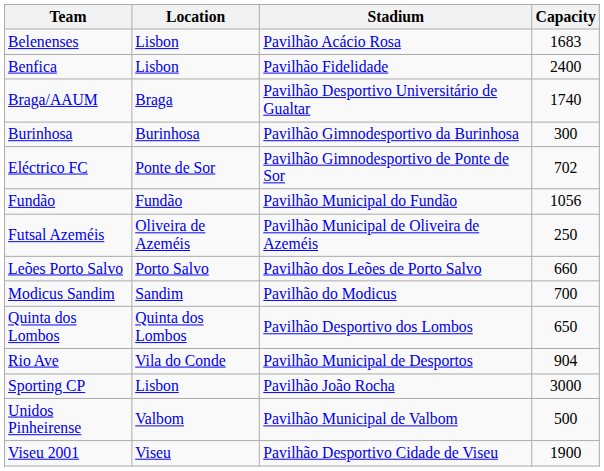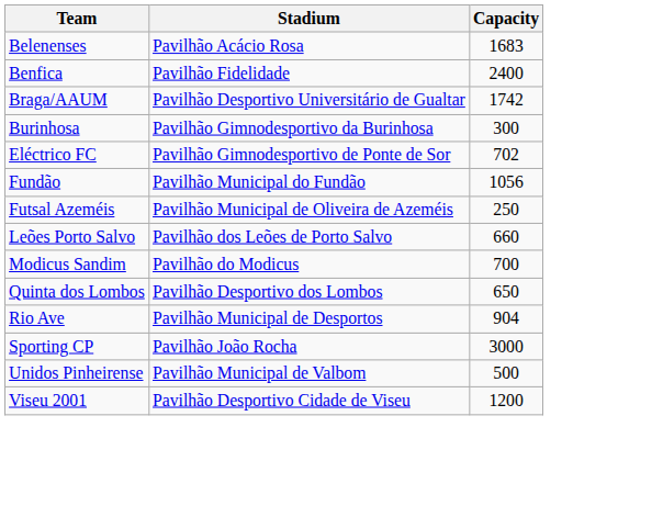 <table class="wikitable sortable">
 <tr>
 <th>Team</th>
-<th>Location</th>
 <th>Stadium</th>
 <th>Capacity</th>
 </tr>
 <tr>
 <td><a href='#'>Belenenses</a></td>
-<td><a href='#'>Lisbon</a></td>
 <td><a href='#'>Pavilhão Acácio Rosa</a></td>
 <td align="center">1683</td>
 </tr>
 <tr>
 <td><a href='#'>Benfica</a></td>
-<td><a href='#'>Lisbon</a></td>
 <td><a href='#'>Pavilhão Fidelidade</a></td>
 <td align="center">2400</td>
 </tr>
 <tr>
 <td><a href='#'>Braga/AAUM</a></td>
-<td><a href='#'>Braga</a></td>
 <td><a href='#'>Pavilhão Desportivo Universitário de Gualtar</a></td>
-<td align="center">1740</td>
+<td align="center">1742</td>
 </tr>
 <tr>
-<td><a href='#'>Burinhosa</a></td>
 <td><a href='#'>Burinhosa</a></td>
 <td><a href='#'>Pavilhão Gimnodesportivo da Burinhosa</a></td>
 <td align="center">300</td>
 </tr>
 <tr>
 <td><a href='#'>Eléctrico FC</a></td>
-<td><a href='#'>Ponte de Sor</a></td>
 <td><a href='#'>Pavilhão Gimnodesportivo de Ponte de Sor</a></td>
 <td align="center">702</td>
 </tr>
 <tr>
-<td><a href='#'>Fundão</a></td>
 <td><a href='#'>Fundão</a></td>
 <td><a href='#'>Pavilhão Municipal do Fundão</a></td>
 <td align="center">1056</td>
 </tr>
 <tr>
 <td><a href='#'>Futsal Azeméis</a></td>
-<td><a href='#'>Oliveira de Azeméis</a></td>
 <td><a href='#'>Pavilhão Municipal de Oliveira de Azeméis</a></td>
 <td align="center">250</td>
 </tr>
 <tr>
 <td><a href='#'>Leões Porto Salvo</a></td>
-<td><a href='#'>Porto Salvo</a></td>
 <td><a href='#'>Pavilhão dos Leões de Porto Salvo</a></td>
 <td align="center">660</td>
 </tr>
 <tr>
 <td><a href='#'>Modicus Sandim</a></td>
-<td><a href='#'>Sandim</a></td>
 <td><a href='#'>Pavilhão do Modicus</a></td>
 <td align="center">700</td>
 </tr>
 <tr>
-<td><a href='#'>Quinta dos Lombos</a></td>
 <td><a href='#'>Quinta dos Lombos</a></td>
 <td><a href='#'>Pavilhão Desportivo dos Lombos</a></td>
 <td align="center">650</td>
 </tr>
 <tr>
 <td><a href='#'>Rio Ave</a></td>
-<td><a href='#'>Vila do Conde</a></td>
 <td><a href='#'>Pavilhão Municipal de Desportos</a></td>
 <td align="center">904</td>
 </tr>
 <tr>
 <td><a href='#'>Sporting CP</a></td>
-<td><a href='#'>Lisbon</a></td>
 <td><a href='#'>Pavilhão João Rocha</a></td>
 <td align="center">3000</td>
 </tr>
 <tr>
 <td><a href='#'>Unidos Pinheirense</a></td>
-<td><a href='#'>Valbom</a></td>
 <td><a href='#'>Pavilhão Municipal de Valbom</a></td>
 <td align="center">500</td>
 </tr>
 <tr>
 <td><a href='#'>Viseu 2001</a></td>
-<td><a href='#'>Viseu</a></td>
 <td><a href='#'>Pavilhão Desportivo Cidade de Viseu</a></td>
-<td align="center">1900</td>
+<td align="center">1200</td>
 </tr>
 </table>
